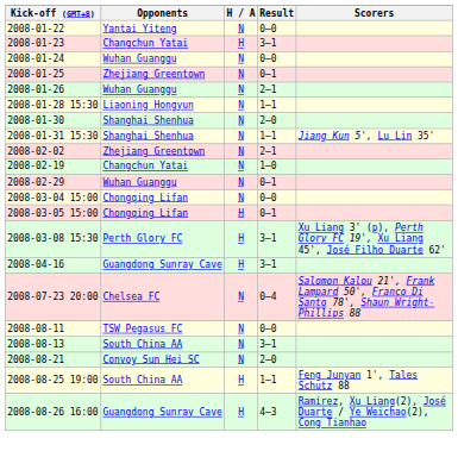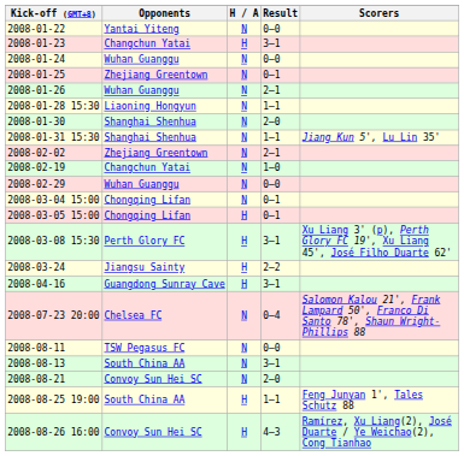 <table class="wikitable sortable" style="width:99%;">
 <tr style="background:#f0f6ff;">
 </tr>
 <tr>
 <th>Kick-off <small>(<a href='#'>GMT+8</a>)</small></th>
 <th>Opponents</th>
 <th>H / A</th>
 <th>Result</th>
 <th width=35%>Scorers</th>
 </tr>
 <tr bgcolor="#ffffdd">
 <td>2008-01-22</td>
 <td> <a href='#'>Yantai Yiteng</a></td>
 <td align=center><a href='#'>N</a></td>
 <td>0–0</td>
 <td></td>
 </tr>
 <tr bgcolor="#ffdddd">
 <td>2008-01-23</td>
 <td> <a href='#'>Changchun Yatai</a></td>
 <td align=center><a href='#'>H</a></td>
 <td>3–1</td>
 <td></td>
 </tr>
 <tr bgcolor="#ffffdd">
 <td>2008-01-24</td>
 <td> <a href='#'>Wuhan Guanggu</a></td>
 <td align=center><a href='#'>N</a></td>
 <td>0–0</td>
 <td></td>
 </tr>
 <tr bgcolor="#ffdddd">
 <td>2008-01-25</td>
 <td> <a href='#'>Zhejiang Greentown</a></td>
 <td align=center><a href='#'>N</a></td>
 <td>0–1</td>
 <td></td>
 </tr>
 <tr bgcolor="#ddffdd">
 <td>2008-01-26</td>
 <td> <a href='#'>Wuhan Guanggu</a></td>
 <td align=center><a href='#'>N</a></td>
 <td>2–1</td>
 <td></td>
 </tr>
 <tr bgcolor="#ffffdd">
 <td>2008-01-28 15:30</td>
 <td> <a href='#'>Liaoning Hongyun</a></td>
 <td align=center><a href='#'>N</a></td>
 <td>1–1</td>
 <td></td>
 </tr>
 <tr bgcolor="#ddffdd">
 <td>2008-01-30</td>
 <td> <a href='#'>Shanghai Shenhua</a></td>
 <td align=center><a href='#'>N</a></td>
 <td>2–0</td>
 <td></td>
 </tr>
 <tr bgcolor="#ffffdd">
 <td>2008-01-31 15:30</td>
 <td> <a href='#'>Shanghai Shenhua</a></td>
 <td align=center><a href='#'>N</a></td>
 <td>1–1</td>
 <td><em><a href='#'>Jiang Kun</a> 5',</em> <a href='#'>Lu Lin</a> 35'</td>
 </tr>
 <tr bgcolor="#ffdddd">
 <td>2008-02-02</td>
 <td> <a href='#'>Zhejiang Greentown</a></td>
 <td align=center><a href='#'>N</a></td>
 <td>2–1</td>
 <td></td>
 </tr>
 <tr bgcolor="#ddffdd">
 <td>2008-02-19</td>
 <td> <a href='#'>Changchun Yatai</a></td>
 <td align=center><a href='#'>N</a></td>
 <td>1–0</td>
 <td></td>
 </tr>
 <tr bgcolor="#ffdddd">
 <td>2008-02-29</td>
 <td> <a href='#'>Wuhan Guanggu</a></td>
 <td align=center><a href='#'>N</a></td>
-<td>0–1</td>
+<td>0–0</td>
 <td></td>
 </tr>
 <tr bgcolor="#ffffdd">
 <td>2008-03-04 15:00</td>
 <td> <a href='#'>Chongqing Lifan</a></td>
 <td align=center><a href='#'>N</a></td>
-<td>0–0</td>
+<td>0–1</td>
 <td></td>
 </tr>
 <tr bgcolor="#ffdddd">
 <td>2008-03-05 15:00</td>
 <td> <a href='#'>Chongqing Lifan</a></td>
 <td align=center><a href='#'>H</a></td>
 <td>0–1</td>
 <td></td>
 </tr>
 <tr bgcolor="#ddffdd">
 <td>2008-03-08 15:30</td>
 <td> <a href='#'>Perth Glory FC</a></td>
 <td align=center><a href='#'>H</a></td>
 <td>3–1</td>
 <td><a href='#'>Xu Liang</a> 3' (<a href='#'>p</a>), <em><a href='#'>Perth Glory FC</a> 19',</em> <a href='#'>Xu Liang</a> 45', <a href='#'>José Filho Duarte</a> 62'</td>
+</tr>
+<tr bgcolor="#ffffdd">
+<td>2008-03-24</td>
+<td> <a href='#'>Jiangsu Sainty</a></td>
+<td align=center><a href='#'>H</a></td>
+<td>2–2</td>
+<td></td>
 </tr>
 <tr bgcolor="#ddffdd">
 <td>2008-04-16</td>
 <td> <a href='#'>Guangdong Sunray Cave</a></td>
 <td align=center><a href='#'>H</a></td>
 <td>3–1</td>
 <td></td>
 </tr>
 <tr bgcolor="#ffdddd">
 <td>2008-07-23 20:00</td>
 <td> <a href='#'>Chelsea FC</a></td>
 <td align=center><a href='#'>N</a></td>
 <td>0–4</td>
 <td><em><a href='#'>Salomon Kalou</a> 21', <a href='#'>Frank Lampard</a> 50', <a href='#'>Franco Di Santo</a> 78', <a href='#'>Shaun Wright-Phillips</a> 88<strong></td>
 </tr>
 <tr bgcolor="#ffffdd">
 <td>2008-08-11</td>
 <td> <a href='#'>TSW Pegasus FC</a></td>
 <td align=center><a href='#'>N</a></td>
 <td>0–0</td>
 <td></td>
 </tr>
 <tr bgcolor="#ddffdd">
 <td>2008-08-13</td>
 <td> <a href='#'>South China AA</a></td>
 <td align=center><a href='#'>N</a></td>
 <td>3–1</td>
 <td></td>
 </tr>
 <tr bgcolor="#ddffdd">
 <td>2008-08-21</td>
 <td> <a href='#'>Convoy Sun Hei SC</a></td>
 <td align=center><a href='#'>N</a></td>
 <td>2–0</td>
 <td></td>
 </tr>
 <tr bgcolor="#ffffdd">
 <td>2008-08-25 19:00</td>
 <td> <a href='#'>South China AA</a></td>
 <td align=center><a href='#'>H</a></td>
 <td>1–1</td>
 <td><a href='#'>Feng Junyan</a> 1', </em><a href='#'>Tales Schutz</a> 88</strong></td>
 </tr>
 <tr bgcolor="#ddffdd">
 <td>2008-08-26 16:00</td>
-<td> <a href='#'>Guangdong Sunray Cave</a></td>
+<td> <a href='#'>Convoy Sun Hei SC</a></td>
 <td align=center><a href='#'>H</a></td>
 <td>4–3</td>
 <td><a href='#'>Ramírez</a>, <a href='#'>Xu Liang</a>(2), <a href='#'>José Duarte</a> / <a href='#'>Ye Weichao</a>(2), <a href='#'>Cong Tianhao</a></td>
 </tr>
 </table>
